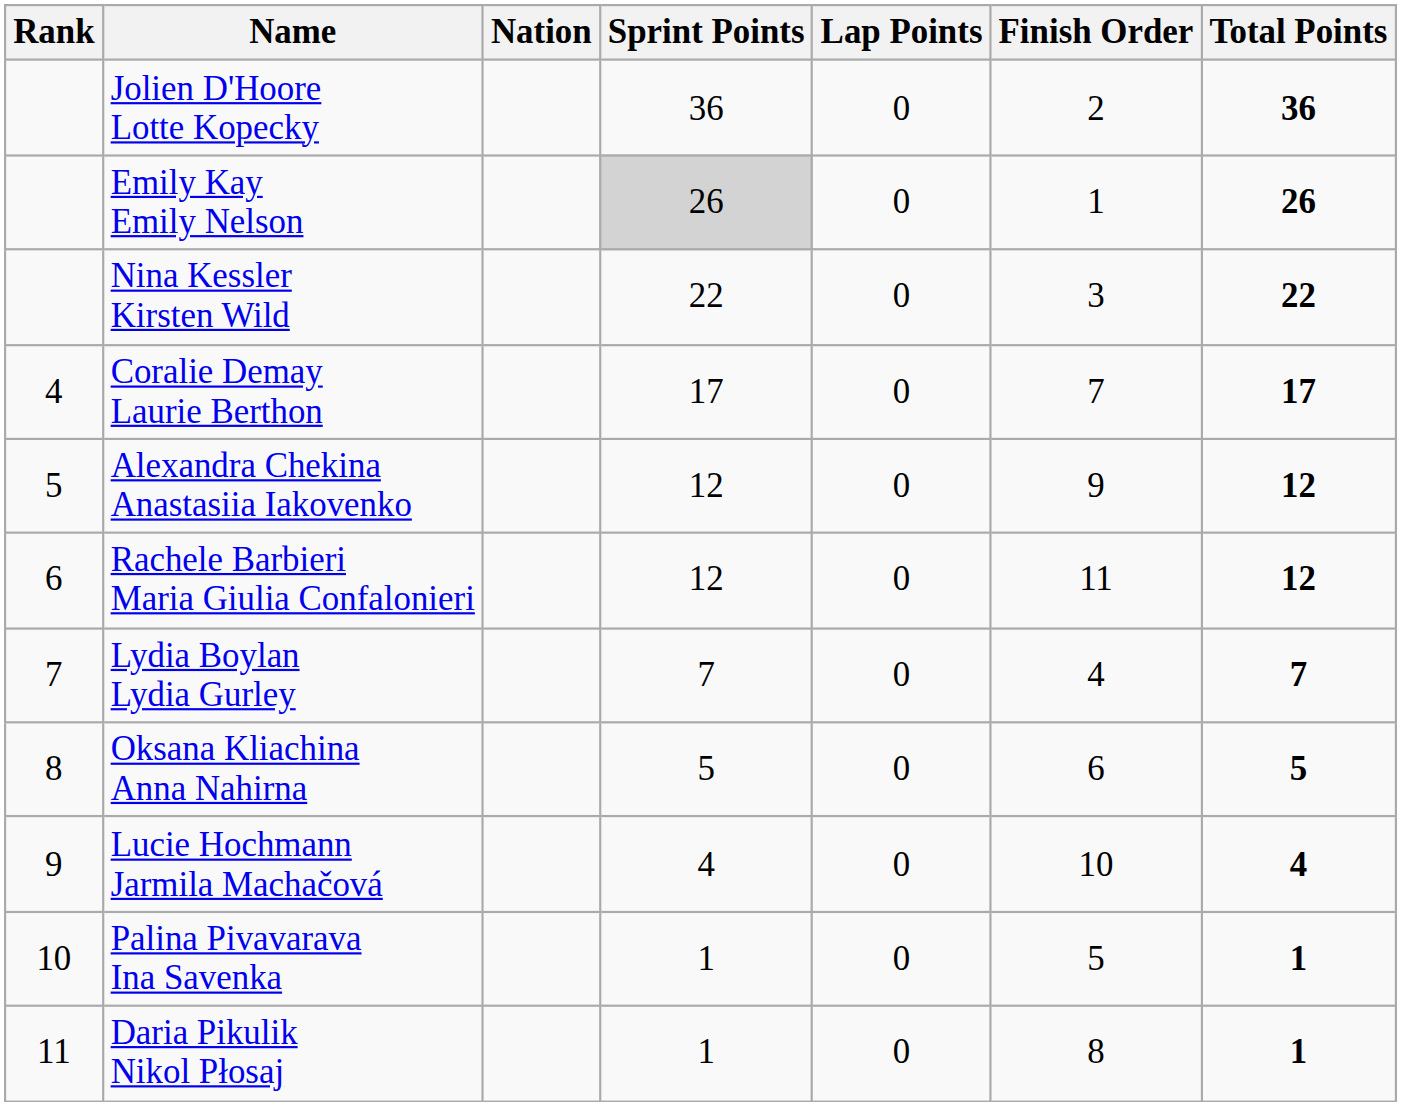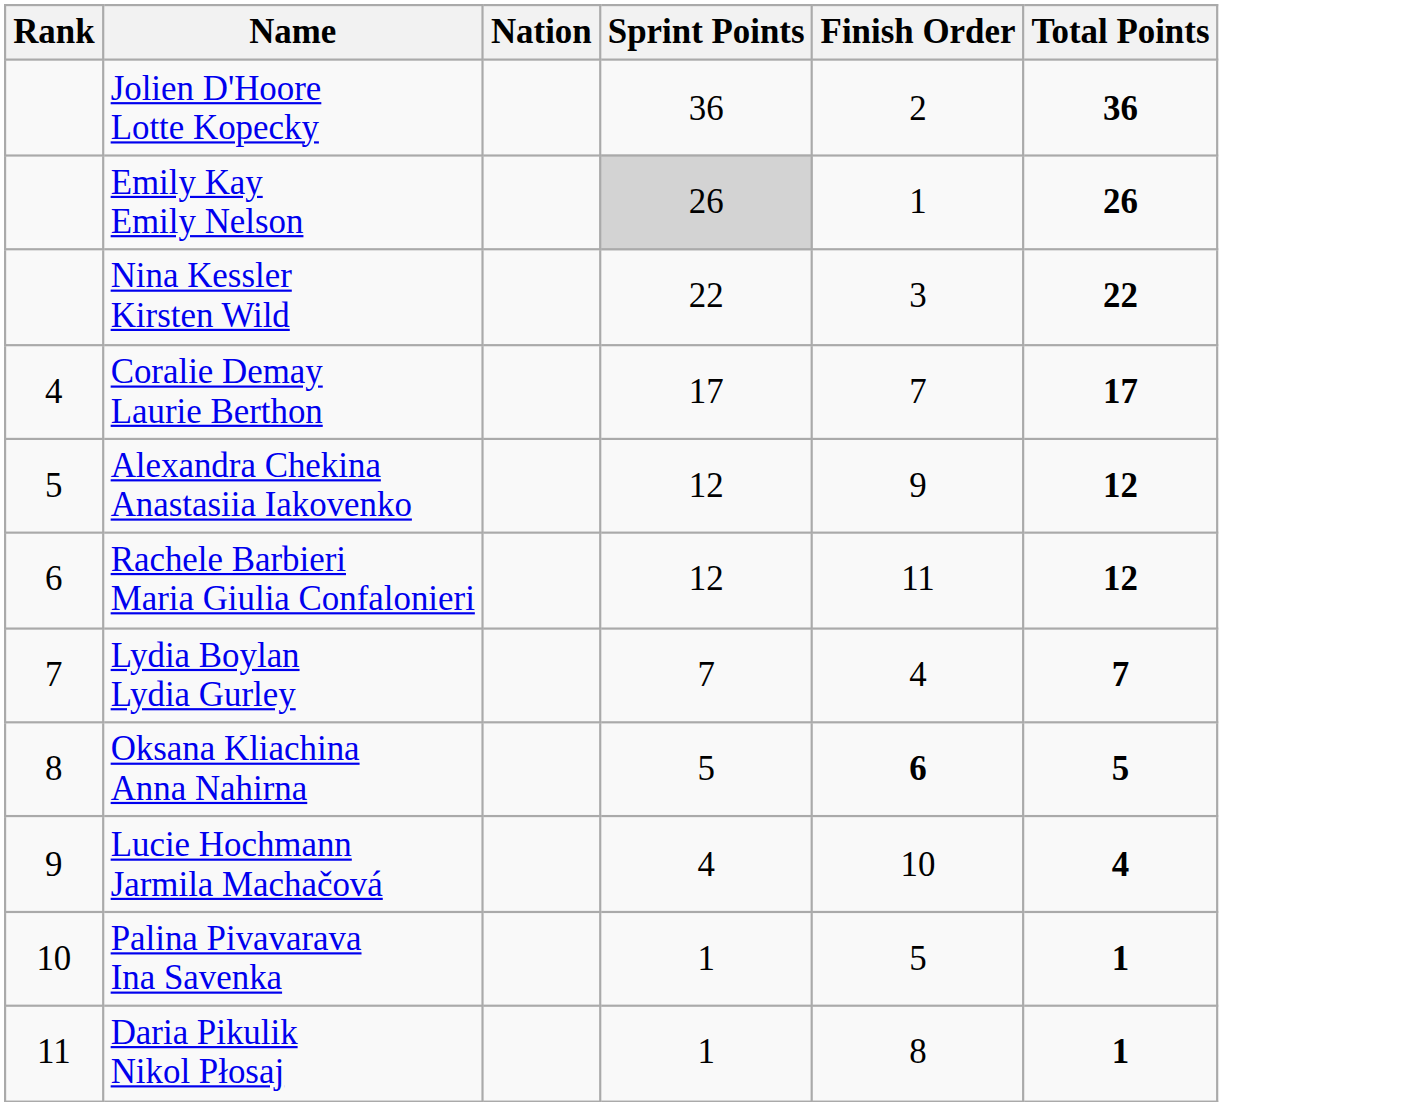 <table class="wikitable sortable" style="text-align:center">
 <tr>
 <th>Rank</th>
 <th>Name</th>
 <th>Nation</th>
 <th>Sprint Points</th>
-<th>Lap Points</th>
 <th>Finish Order</th>
 <th>Total Points</th>
 </tr>
 <tr>
 <td></td>
 <td align=left><a href='#'>Jolien D'Hoore</a><br><a href='#'>Lotte Kopecky</a></td>
 <td align=left></td>
 <td>36</td>
-<td>0</td>
 <td>2</td>
 <td><strong>36</strong></td>
 </tr>
 <tr>
 <td></td>
 <td align=left><a href='#'>Emily Kay</a><br><a href='#'>Emily Nelson</a></td>
 <td align=left></td>
 <td style="background: lightgrey;">26</td>
-<td>0</td>
 <td>1</td>
 <td><strong>26</strong></td>
 </tr>
 <tr>
 <td></td>
 <td align=left><a href='#'>Nina Kessler</a><br><a href='#'>Kirsten Wild</a></td>
 <td align=left></td>
 <td>22</td>
-<td>0</td>
 <td>3</td>
 <td><strong>22</strong></td>
 </tr>
 <tr>
 <td>4</td>
 <td align=left><a href='#'>Coralie Demay</a><br><a href='#'>Laurie Berthon</a></td>
 <td align=left></td>
 <td>17</td>
-<td>0</td>
 <td>7</td>
 <td><strong>17</strong></td>
 </tr>
 <tr>
 <td>5</td>
 <td align=left><a href='#'>Alexandra Chekina</a><br><a href='#'>Anastasiia Iakovenko</a></td>
 <td align=left></td>
 <td>12</td>
-<td>0</td>
 <td>9</td>
 <td><strong>12</strong></td>
 </tr>
 <tr>
 <td>6</td>
 <td align=left><a href='#'>Rachele Barbieri</a><br><a href='#'>Maria Giulia Confalonieri</a></td>
 <td align=left></td>
 <td>12</td>
-<td>0</td>
 <td>11</td>
 <td><strong>12</strong></td>
 </tr>
 <tr>
 <td>7</td>
 <td align=left><a href='#'>Lydia Boylan</a><br><a href='#'>Lydia Gurley</a></td>
 <td align=left></td>
 <td>7</td>
-<td>0</td>
 <td>4</td>
 <td><strong>7</strong></td>
 </tr>
 <tr>
 <td>8</td>
 <td align=left><a href='#'>Oksana Kliachina</a><br><a href='#'>Anna Nahirna</a></td>
 <td align=left></td>
 <td>5</td>
-<td>0</td>
-<td>6</td>
+<td><strong>6</strong></td>
 <td><strong>5</strong></td>
 </tr>
 <tr>
 <td>9</td>
 <td align=left><a href='#'>Lucie Hochmann</a><br><a href='#'>Jarmila Machačová</a></td>
 <td align=left></td>
 <td>4</td>
-<td>0</td>
 <td>10</td>
 <td><strong>4</strong></td>
 </tr>
 <tr>
 <td>10</td>
 <td align=left><a href='#'>Palina Pivavarava</a><br><a href='#'>Ina Savenka</a></td>
 <td align=left></td>
 <td>1</td>
-<td>0</td>
 <td>5</td>
 <td><strong>1</strong></td>
 </tr>
 <tr>
 <td>11</td>
 <td align=left><a href='#'>Daria Pikulik</a><br><a href='#'>Nikol Płosaj</a></td>
 <td align=left></td>
 <td>1</td>
-<td>0</td>
 <td>8</td>
 <td><strong>1</strong></td>
 </tr>
 </table>
